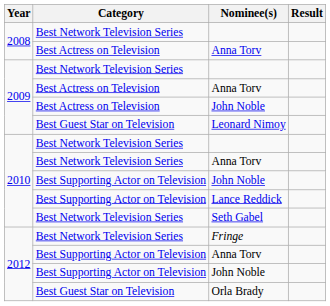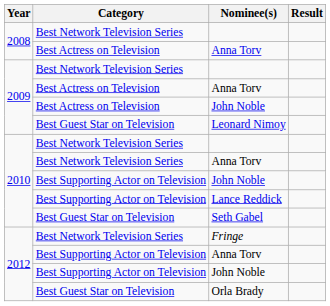 <table class="wikitable">
 <tr>
 <th>Year</th>
 <th>Category</th>
 <th>Nominee(s)</th>
 <th>Result</th>
 </tr>
 <tr>
 <td rowspan=2><a href='#'>2008</a></td>
 <td><a href='#'>Best Network Television Series</a></td>
 <td></td>
 <td></td>
 </tr>
 <tr>
 <td><a href='#'>Best Actress on Television</a></td>
 <td><a href='#'>Anna Torv</a></td>
 <td></td>
 </tr>
 <tr>
 <td rowspan=4><a href='#'>2009</a></td>
 <td><a href='#'>Best Network Television Series</a></td>
 <td></td>
 <td></td>
 </tr>
 <tr>
 <td><a href='#'>Best Actress on Television</a></td>
 <td>Anna Torv</td>
 <td></td>
 </tr>
 <tr>
 <td><a href='#'>Best Actress on Television</a></td>
 <td><a href='#'>John Noble</a></td>
 <td></td>
 </tr>
 <tr>
 <td><a href='#'>Best Guest Star on Television</a></td>
 <td><a href='#'>Leonard Nimoy</a></td>
 <td></td>
 </tr>
 <tr>
 <td rowspan=5><a href='#'>2010</a></td>
 <td><a href='#'>Best Network Television Series</a></td>
 <td></td>
 <td></td>
 </tr>
 <tr>
 <td><a href='#'>Best Network Television Series</a></td>
 <td>Anna Torv</td>
 <td></td>
 </tr>
 <tr>
 <td><a href='#'>Best Supporting Actor on Television</a></td>
 <td><a href='#'>John Noble</a></td>
 <td></td>
 </tr>
 <tr>
 <td><a href='#'>Best Supporting Actor on Television</a></td>
 <td><a href='#'>Lance Reddick</a></td>
 <td></td>
 </tr>
 <tr>
-<td><a href='#'>Best Network Television Series</a></td>
+<td><a href='#'>Best Guest Star on Television</a></td>
 <td><a href='#'>Seth Gabel</a></td>
 <td></td>
 </tr>
 <tr>
 <td rowspan=4><a href='#'>2012</a></td>
 <td><a href='#'>Best Network Television Series</a></td>
 <td><em>Fringe</em></td>
 <td></td>
 </tr>
 <tr>
 <td><a href='#'>Best Supporting Actor on Television</a></td>
 <td>Anna Torv</td>
 <td></td>
 </tr>
 <tr>
 <td><a href='#'>Best Supporting Actor on Television</a></td>
 <td>John Noble</td>
 <td></td>
 </tr>
 <tr>
 <td><a href='#'>Best Guest Star on Television</a></td>
 <td>Orla Brady</td>
 <td></td>
 </tr>
 </table>
